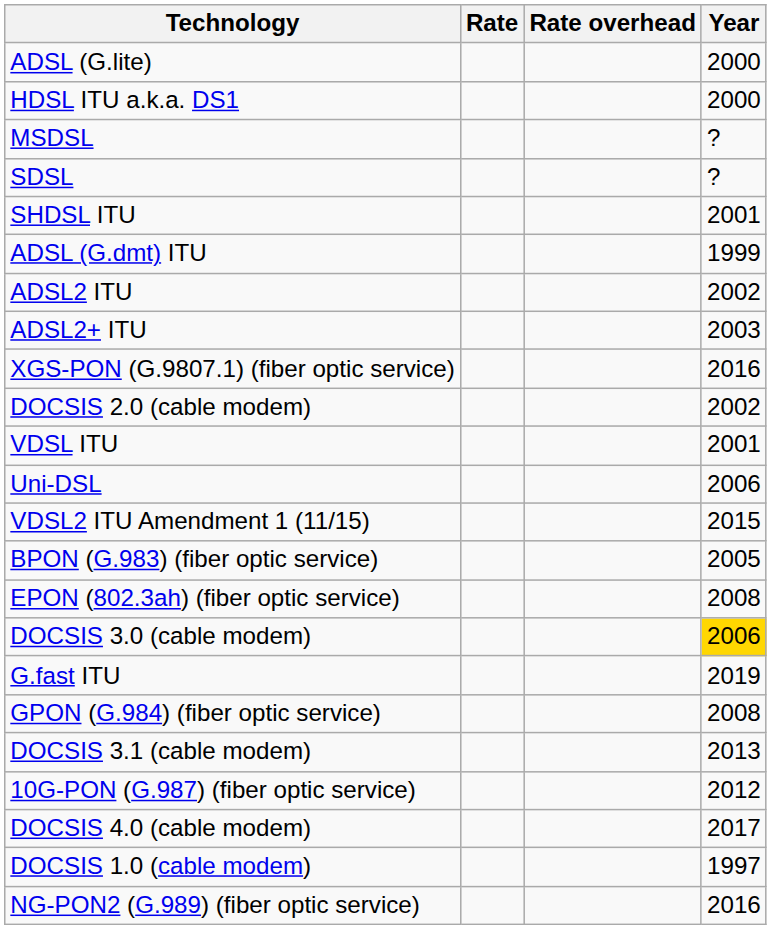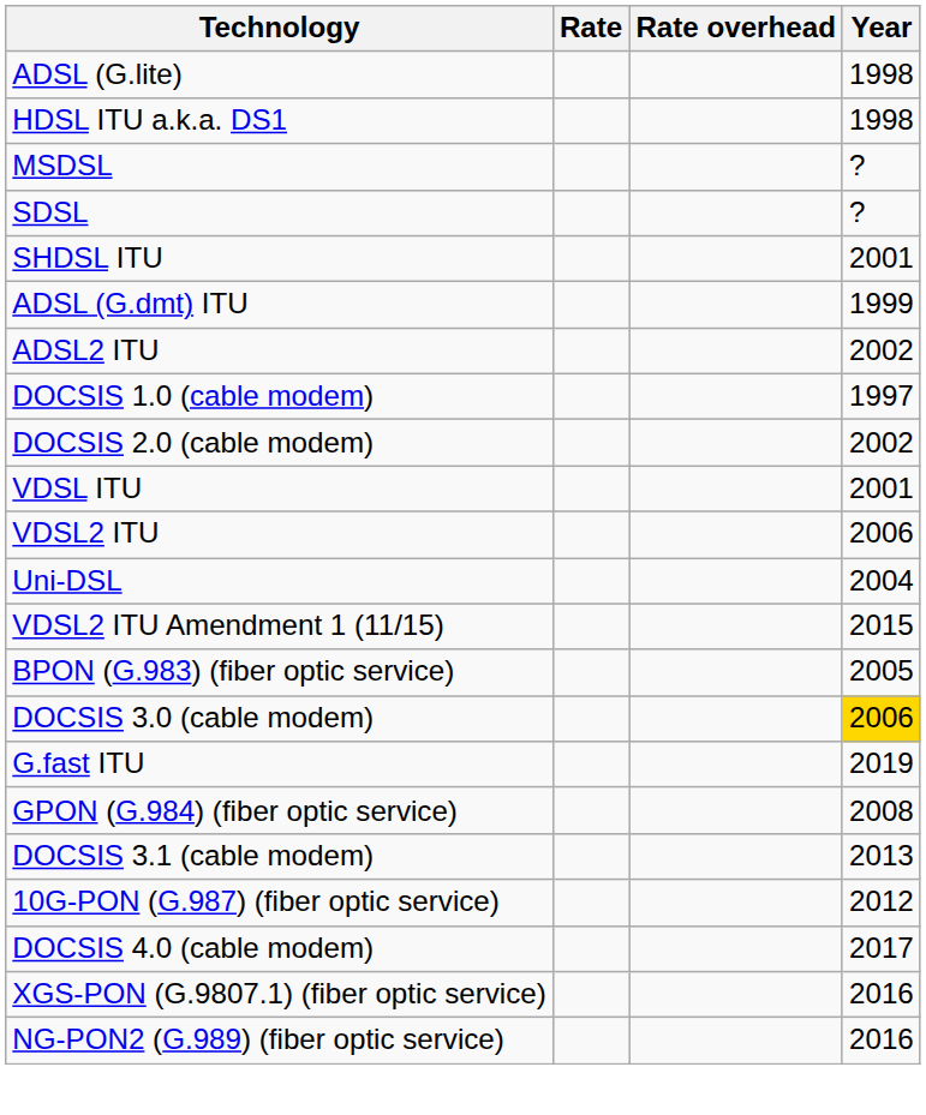 <table class="wikitable sortable">
 <tr>
 <th>Technology</th>
 <th>Rate</th>
 <th>Rate  overhead</th>
 <th>Year</th>
 </tr>
 <tr>
 <td><a href='#'>ADSL</a> (G.lite)</td>
 <td align=right><strong></strong></td>
 <td align=right></td>
-<td>2000</td>
+<td>1998</td>
 </tr>
 <tr>
 <td><a href='#'>HDSL</a> ITU  a.k.a. <a href='#'>DS1</a></td>
 <td align=right><strong></strong></td>
 <td align=right></td>
-<td>2000</td>
+<td>1998</td>
 </tr>
 <tr>
 <td><a href='#'>MSDSL</a></td>
 <td align=right><strong></strong></td>
 <td align=right></td>
 <td>?</td>
 </tr>
 <tr>
 <td><a href='#'>SDSL</a></td>
 <td align=right><strong></strong></td>
 <td align=right></td>
 <td>?</td>
 </tr>
 <tr>
 <td><a href='#'>SHDSL</a> ITU </td>
 <td align=right><strong></strong></td>
 <td align=right></td>
 <td>2001</td>
 </tr>
 <tr>
 <td><a href='#'>ADSL (G.dmt)</a> ITU </td>
 <td align=right><strong></strong></td>
 <td align=right></td>
 <td>1999</td>
 </tr>
 <tr>
 <td><a href='#'>ADSL2</a> ITU </td>
 <td align=right><strong></strong></td>
 <td align=right></td>
 <td>2002</td>
 </tr>
 <tr>
-<td><a href='#'>ADSL2+</a> ITU </td>
+<td><a href='#'>DOCSIS</a> 1.0 (<a href='#'>cable modem</a>)</td>
 <td align=right><strong></strong></td>
 <td align=right></td>
-<td>2003</td>
-</tr>
-<tr>
-<td><a href='#'>XGS-PON</a> (G.9807.1) (fiber optic service)</td>
-<td align=right><strong></strong></td>
-<td align=right></td>
-<td>2016</td>
+<td>1997</td>
 </tr>
 <tr>
 <td><a href='#'>DOCSIS</a> 2.0 (cable modem)</td>
 <td align=right><strong></strong></td>
 <td align=right></td>
 <td>2002</td>
 </tr>
 <tr>
 <td><a href='#'>VDSL</a> ITU </td>
 <td align=right><strong></strong></td>
 <td align=right></td>
 <td>2001</td>
 </tr>
 <tr>
+<td><a href='#'>VDSL2</a> ITU </td>
+<td align=right><strong></strong></td>
+<td align=right></td>
+<td>2006</td>
+</tr>
+<tr>
 <td><a href='#'>Uni-DSL</a></td>
 <td align=right><strong></strong></td>
 <td align=right></td>
-<td>2006</td>
+<td>2004</td>
 </tr>
 <tr>
 <td><a href='#'>VDSL2</a> ITU  Amendment 1 (11/15)</td>
 <td align=right><strong></strong></td>
 <td align=right></td>
 <td>2015</td>
 </tr>
 <tr>
 <td><a href='#'>BPON</a> (<a href='#'>G.983</a>) (fiber optic service)</td>
 <td align=right><strong></strong></td>
 <td align=right></td>
 <td>2005</td>
-</tr>
-<tr>
-<td><a href='#'>EPON</a> (<a href='#'>802.3ah</a>) (fiber optic service)</td>
-<td align=right><strong></strong></td>
-<td align=right></td>
-<td>2008</td>
 </tr>
 <tr>
 <td><a href='#'>DOCSIS</a> 3.0 (cable modem)</td>
 <td align=right><strong></strong></td>
 <td align=right></td>
 <td style="background: gold;">2006</td>
 </tr>
 <tr>
 <td><a href='#'>G.fast</a> ITU </td>
 <td align=right><strong></strong></td>
 <td align=right></td>
 <td>2019</td>
 </tr>
 <tr>
 <td><a href='#'>GPON</a> (<a href='#'>G.984</a>) (fiber optic service)</td>
 <td align=right><strong></strong></td>
 <td align=right></td>
 <td>2008</td>
 </tr>
 <tr>
 <td><a href='#'>DOCSIS</a> 3.1 (cable modem)</td>
 <td align=right><strong></strong></td>
 <td align=right></td>
 <td>2013</td>
 </tr>
 <tr>
 <td><a href='#'>10G-PON</a> (<a href='#'>G.987</a>) (fiber optic service)</td>
 <td align=right><strong></strong></td>
 <td align=right></td>
 <td>2012</td>
 </tr>
 <tr>
 <td><a href='#'>DOCSIS</a> 4.0 (cable modem)</td>
 <td align=right><strong></strong></td>
 <td align=right></td>
 <td>2017</td>
 </tr>
 <tr>
-<td><a href='#'>DOCSIS</a> 1.0 (<a href='#'>cable modem</a>)</td>
+<td><a href='#'>XGS-PON</a> (G.9807.1) (fiber optic service)</td>
 <td align=right><strong></strong></td>
 <td align=right></td>
-<td>1997</td>
+<td>2016</td>
 </tr>
 <tr>
 <td><a href='#'>NG-PON2</a> (<a href='#'>G.989</a>) (fiber optic service)</td>
 <td align=right><strong></strong></td>
 <td align=right></td>
 <td>2016</td>
 </tr>
 </table>
